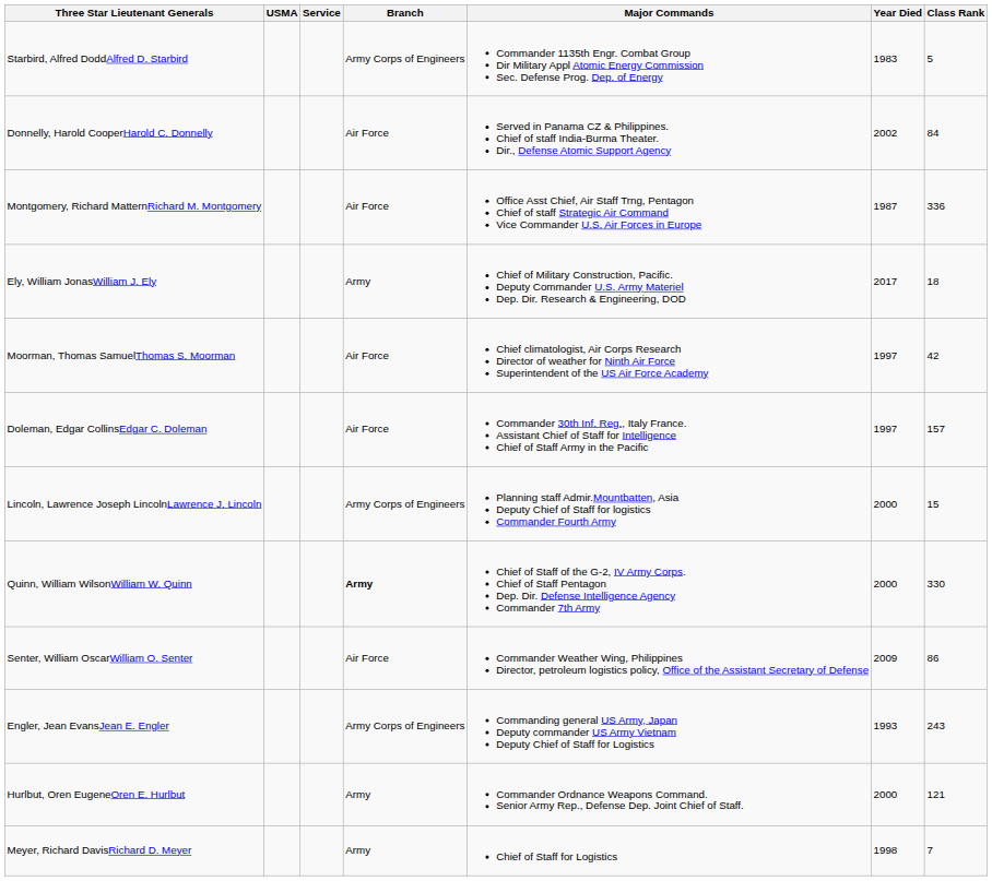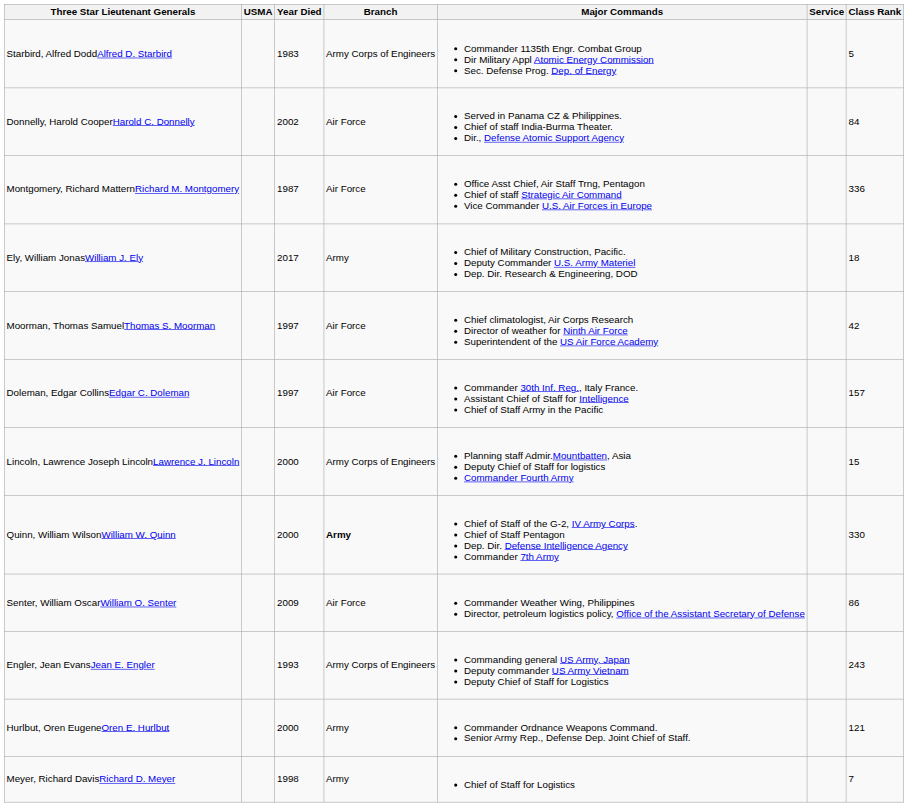 <table class="wikitable sortable">
 <tr>
 <th>Three Star Lieutenant Generals</th>
 <th>USMA</th>
-<th>Service</th>
+<th>Year Died</th>
 <th>Branch</th>
 <th>Major Commands</th>
-<th>Year Died</th>
+<th>Service</th>
 <th>Class Rank</th>
 </tr>
 <tr>
 <td><span>Starbird, Alfred Dodd</span><a href='#'>Alfred D. Starbird</a></td>
 <td></td>
-<td></td>
+<td>1983</td>
 <td>Army Corps of  Engineers</td>
 <td><br><ul><li>Commander 1135th Engr. Combat Group</li><li>Dir Military Appl <a href='#'>Atomic Energy Commission</a></li><li>Sec. Defense Prog. <a href='#'>Dep. of Energy</a></li></ul></td>
-<td>1983</td>
+<td></td>
 <td>5</td>
 </tr>
 <tr>
 <td><span>Donnelly, Harold Cooper</span><a href='#'>Harold C. Donnelly</a><br></td>
 <td></td>
-<td></td>
+<td>2002</td>
 <td>Air Force</td>
 <td><br><ul><li>Served in Panama CZ & Philippines.</li><li>Chief of staff India-Burma Theater.</li><li>Dir., <a href='#'>Defense Atomic Support Agency</a></li></ul></td>
-<td>2002</td>
+<td></td>
 <td>84</td>
 </tr>
 <tr>
 <td><span>Montgomery, Richard Mattern</span><a href='#'>Richard M. Montgomery</a></td>
 <td></td>
-<td></td>
+<td>1987</td>
 <td>Air Force</td>
 <td><br><ul><li>Office Asst Chief, Air Staff Trng, Pentagon</li><li>Chief of staff <a href='#'>Strategic Air Command</a></li><li>Vice Commander <a href='#'>U.S. Air Forces in Europe</a></li></ul></td>
-<td>1987</td>
+<td></td>
 <td>336</td>
 </tr>
 <tr>
 <td><span>Ely, William Jonas</span><a href='#'>William J. Ely</a></td>
 <td></td>
-<td></td>
+<td>2017</td>
 <td>Army</td>
 <td><br><ul><li>Chief of Military Construction, Pacific.</li><li>Deputy Commander <a href='#'>U.S. Army Materiel</a></li><li>Dep. Dir. Research & Engineering, DOD</li></ul></td>
-<td>2017</td>
+<td></td>
 <td>18</td>
 </tr>
 <tr>
 <td><span>Moorman, Thomas Samuel</span><a href='#'>Thomas S. Moorman</a></td>
 <td></td>
-<td></td>
+<td>1997</td>
 <td>Air Force</td>
 <td><br><ul><li>Chief climatologist, Air Corps Research</li><li>Director of weather for <a href='#'>Ninth Air Force</a></li><li>Superintendent of the <a href='#'>US Air Force Academy</a></li></ul></td>
-<td>1997</td>
+<td></td>
 <td>42</td>
 </tr>
 <tr>
 <td><span>Doleman, Edgar Collins</span><a href='#'>Edgar C. Doleman</a></td>
 <td></td>
-<td></td>
+<td>1997</td>
 <td>Air Force</td>
 <td><br><ul><li>Commander <a href='#'>30th Inf. Reg.</a>, Italy France.</li><li>Assistant Chief of Staff for <a href='#'>Intelligence</a></li><li>Chief of Staff Army in the Pacific</li></ul></td>
-<td>1997</td>
+<td></td>
 <td>157</td>
 </tr>
 <tr>
 <td><span>Lincoln, Lawrence Joseph Lincoln</span><a href='#'>Lawrence J. Lincoln</a></td>
 <td></td>
-<td></td>
+<td>2000</td>
 <td>Army Corps of Engineers</td>
 <td><br><ul><li>Planning staff Admir.<a href='#'>Mountbatten</a>, Asia</li><li>Deputy Chief of Staff for logistics</li><li><a href='#'>Commander Fourth Army</a></li></ul></td>
-<td>2000</td>
+<td></td>
 <td>15</td>
 </tr>
 <tr>
 <td><span>Quinn, William Wilson</span><a href='#'>William W. Quinn</a></td>
 <td></td>
-<td></td>
+<td>2000</td>
 <td><strong>Army</strong></td>
 <td><br><ul><li>Chief of Staff of the G-2, <a href='#'>IV Army Corps</a>.</li><li>Chief of Staff Pentagon</li><li>Dep. Dir. <a href='#'>Defense Intelligence Agency</a></li><li>Commander <a href='#'>7th Army</a></li></ul></td>
-<td>2000</td>
+<td></td>
 <td>330</td>
 </tr>
 <tr>
 <td><span>Senter, William Oscar</span><a href='#'>William O. Senter</a><br></td>
 <td></td>
-<td></td>
+<td>2009</td>
 <td>Air Force</td>
 <td><br><ul><li>Commander Weather Wing, Philippines</li><li>Director, petroleum logistics policy, <a href='#'>Office of the Assistant Secretary of Defense</a></li></ul></td>
-<td>2009</td>
+<td></td>
 <td>86</td>
 </tr>
 <tr>
 <td><span>Engler, Jean Evans</span><a href='#'>Jean E. Engler</a></td>
 <td></td>
-<td></td>
+<td>1993</td>
 <td>Army Corps of Engineers</td>
 <td><br><ul><li>Commanding general <a href='#'>US Army, Japan</a></li><li>Deputy commander <a href='#'>US Army Vietnam</a></li><li>Deputy Chief of Staff for Logistics</li></ul></td>
-<td>1993</td>
+<td></td>
 <td>243</td>
 </tr>
 <tr>
 <td><span>Hurlbut, Oren Eugene</span><a href='#'>Oren E. Hurlbut</a></td>
 <td></td>
-<td></td>
+<td>2000</td>
 <td>Army</td>
 <td><br><ul><li>Commander Ordnance Weapons Command.</li><li>Senior Army Rep., Defense Dep. Joint Chief of Staff.</li></ul></td>
-<td>2000</td>
+<td></td>
 <td>121</td>
 </tr>
 <tr>
 <td><span>Meyer, Richard Davis</span><a href='#'>Richard D. Meyer</a></td>
 <td></td>
-<td></td>
+<td>1998</td>
 <td>Army</td>
 <td><br><ul><li>Chief of Staff for Logistics</li></ul></td>
-<td>1998</td>
+<td></td>
 <td>7</td>
 </tr>
 </table>
